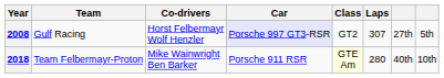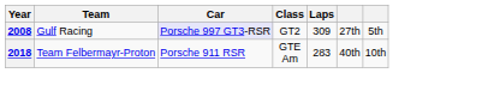 <table class="wikitable" style="text-align:center; font-size:90%">
 <tr>
 <th>Year</th>
 <th>Team</th>
-<th>Co-drivers</th>
 <th>Car</th>
 <th>Class</th>
 <th>Laps</th>
 <th></th>
 <th></th>
 </tr>
 <tr>
 <th><a href='#'>2008</a></th>
 <td align="left"> <a href='#'>Gulf</a> Racing</td>
-<td align=left> <a href='#'>Horst Felbermayr</a><br> <a href='#'>Wolf Henzler</a></td>
 <td align=left style="background: lavender;"><a href='#'>Porsche 997 GT3</a>-RSR</td>
 <td>GT2</td>
-<td>307</td>
+<td>309</td>
 <td>27th</td>
 <td>5th</td>
 </tr>
 <tr>
 <th><a href='#'>2018</a></th>
 <td align=left> <a href='#'>Team Felbermayr-Proton</a></td>
-<td align="left"> <a href='#'>Mike Wainwright</a><br> <a href='#'>Ben Barker</a></td>
 <td align="left"><a href='#'>Porsche 911 RSR</a></td>
-<td style="background: lightyellow;">GTE<br>Am</td>
-<td>280</td>
+<td>GTE<br>Am</td>
+<td>283</td>
 <td>40th</td>
 <td>10th</td>
 </tr>
 </table>
